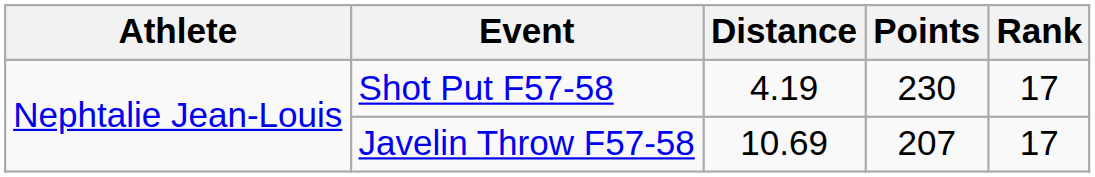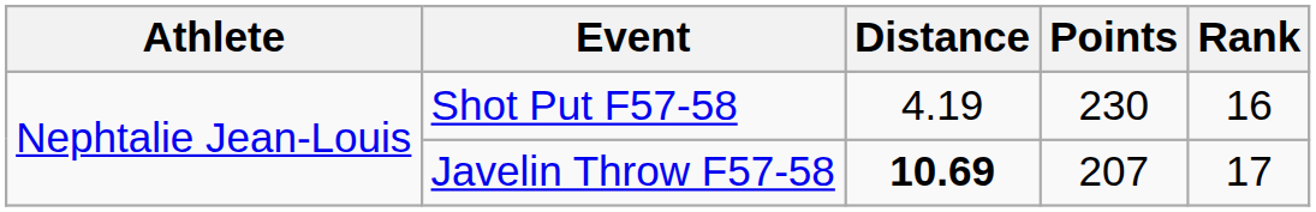 <table class="wikitable">
 <tr>
 <th>Athlete</th>
 <th>Event</th>
 <th>Distance</th>
 <th>Points</th>
 <th>Rank</th>
 </tr>
 <tr align=center>
 <td align=left rowspan=2><a href='#'>Nephtalie Jean-Louis</a></td>
 <td align=left><a href='#'>Shot Put F57-58</a></td>
 <td>4.19</td>
 <td>230</td>
-<td>17</td>
+<td>16</td>
 </tr>
 <tr align=center>
 <td align=left><a href='#'>Javelin Throw F57-58</a></td>
-<td>10.69</td>
+<td><strong>10.69</strong></td>
 <td>207</td>
 <td>17</td>
 </tr>
 </table>
